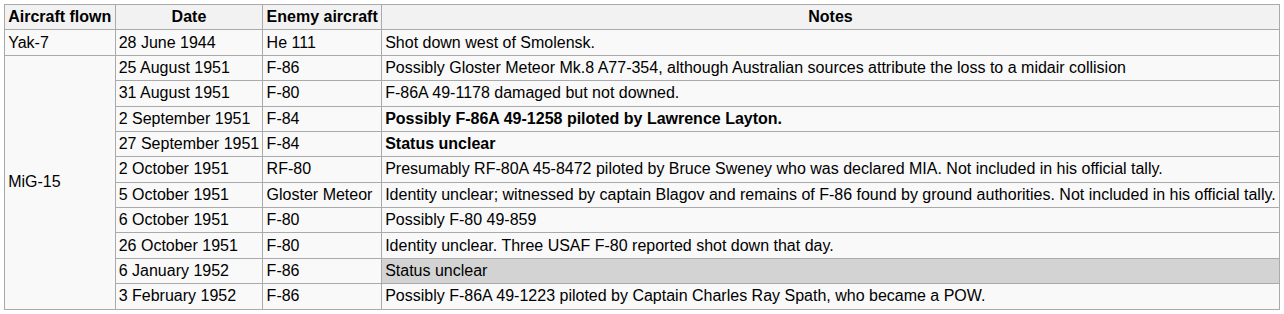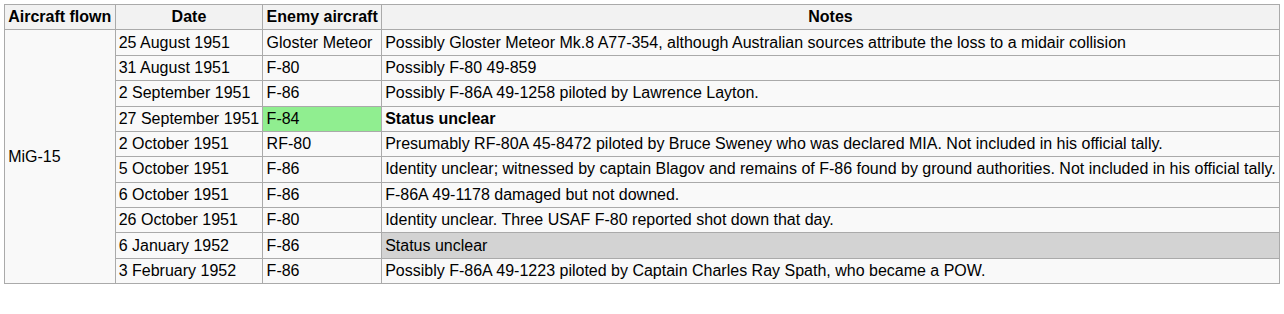 <table class="wikitable">
 <tr>
 <th>Aircraft flown</th>
 <th>Date</th>
 <th>Enemy aircraft</th>
 <th>Notes</th>
 </tr>
 <tr>
-<td>Yak-7</td>
-<td>28 June 1944</td>
-<td>He 111</td>
-<td>Shot down west of Smolensk.</td>
-</tr>
-<tr>
 <td rowspan="10">MiG-15</td>
 <td>25 August 1951</td>
-<td>F-86</td>
+<td>Gloster Meteor</td>
 <td>Possibly Gloster Meteor Mk.8 A77-354, although Australian sources attribute the loss to a midair collision</td>
 </tr>
 <tr>
 <td>31 August 1951</td>
 <td>F-80</td>
-<td>F-86A 49-1178 damaged but not downed.</td>
+<td>Possibly F-80 49-859</td>
 </tr>
 <tr>
 <td>2 September 1951</td>
-<td>F-84</td>
-<td><strong>Possibly F-86A 49-1258 piloted by Lawrence Layton.</strong></td>
+<td>F-86</td>
+<td>Possibly F-86A 49-1258 piloted by Lawrence Layton.</td>
 </tr>
 <tr>
 <td>27 September 1951</td>
-<td>F-84</td>
+<td style="background: lightgreen;">F-84</td>
 <td><strong>Status unclear</strong></td>
 </tr>
 <tr>
 <td>2 October 1951</td>
 <td>RF-80</td>
 <td>Presumably RF-80A 45-8472 piloted by Bruce Sweney who was declared MIA. Not included in his official tally.</td>
 </tr>
 <tr>
 <td>5 October 1951</td>
-<td>Gloster Meteor</td>
+<td>F-86</td>
 <td>Identity unclear; witnessed by captain Blagov and remains of F-86 found by ground authorities. Not included in his official tally.</td>
 </tr>
 <tr>
 <td>6 October 1951</td>
-<td>F-80</td>
-<td>Possibly F-80 49-859</td>
+<td>F-86</td>
+<td>F-86A 49-1178 damaged but not downed.</td>
 </tr>
 <tr>
 <td>26 October 1951</td>
 <td>F-80</td>
 <td>Identity unclear. Three USAF F-80 reported shot down that day.</td>
 </tr>
 <tr>
 <td>6 January 1952</td>
 <td>F-86</td>
 <td style="background: lightgrey;">Status unclear</td>
 </tr>
 <tr>
 <td>3 February 1952</td>
 <td>F-86</td>
 <td>Possibly F-86A 49-1223 piloted by Captain Charles Ray Spath, who became a POW.</td>
 </tr>
 </table>
